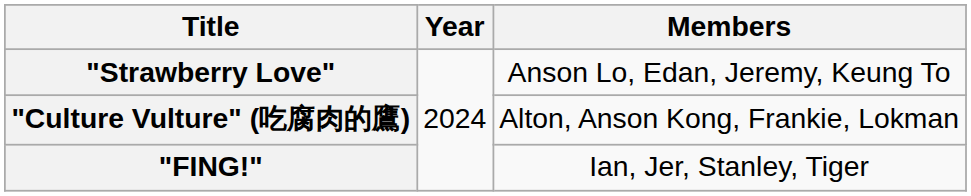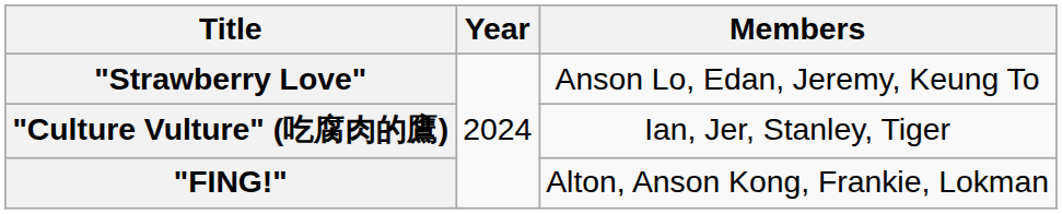 <table class="wikitable plainrowheaders" style="text-align:center;">
 <tr>
 <th>Title</th>
 <th>Year</th>
 <th>Members</th>
 </tr>
 <tr>
 <th scope="row">"Strawberry Love"</th>
 <td rowspan="3">2024</td>
 <td>Anson Lo, Edan, Jeremy, Keung To</td>
 </tr>
 <tr>
 <th scope="row">"Culture Vulture" (吃腐肉的鷹)</th>
-<td>Alton, Anson Kong, Frankie, Lokman</td>
+<td>Ian, Jer, Stanley, Tiger</td>
 </tr>
 <tr>
 <th scope="row">"FING!"</th>
-<td>Ian, Jer, Stanley, Tiger</td>
+<td>Alton, Anson Kong, Frankie, Lokman</td>
 </tr>
 </table>
